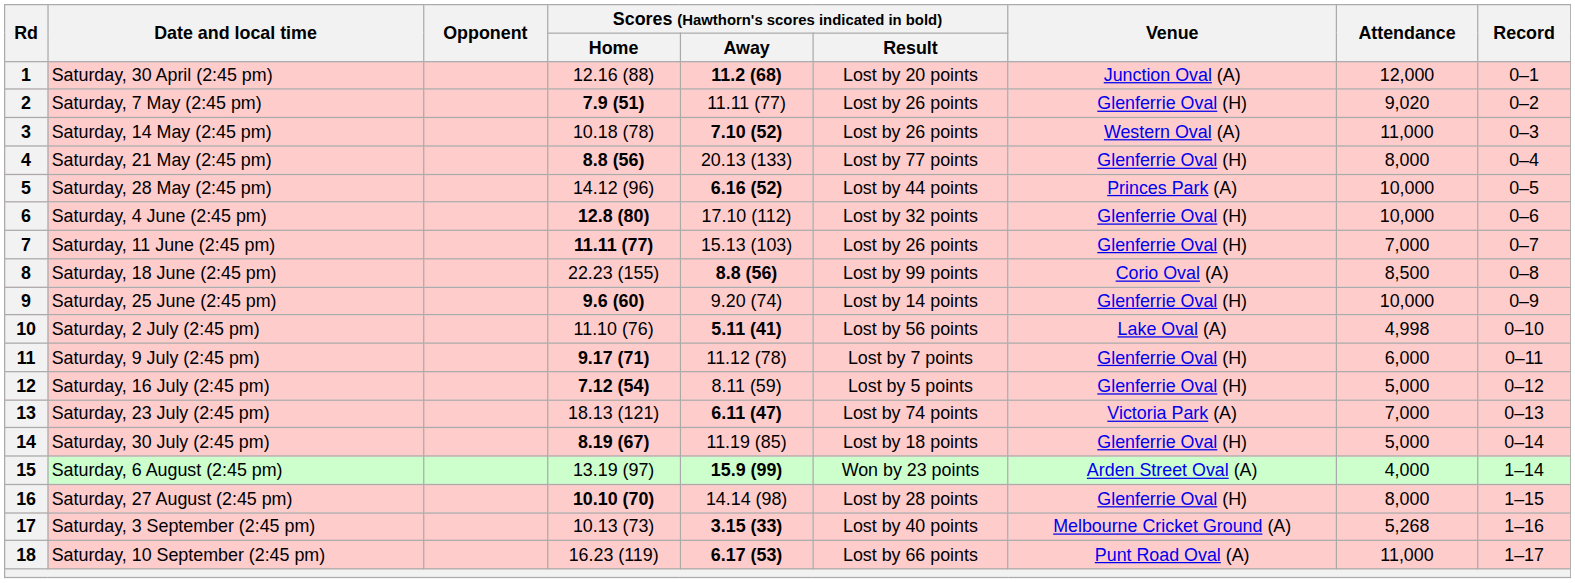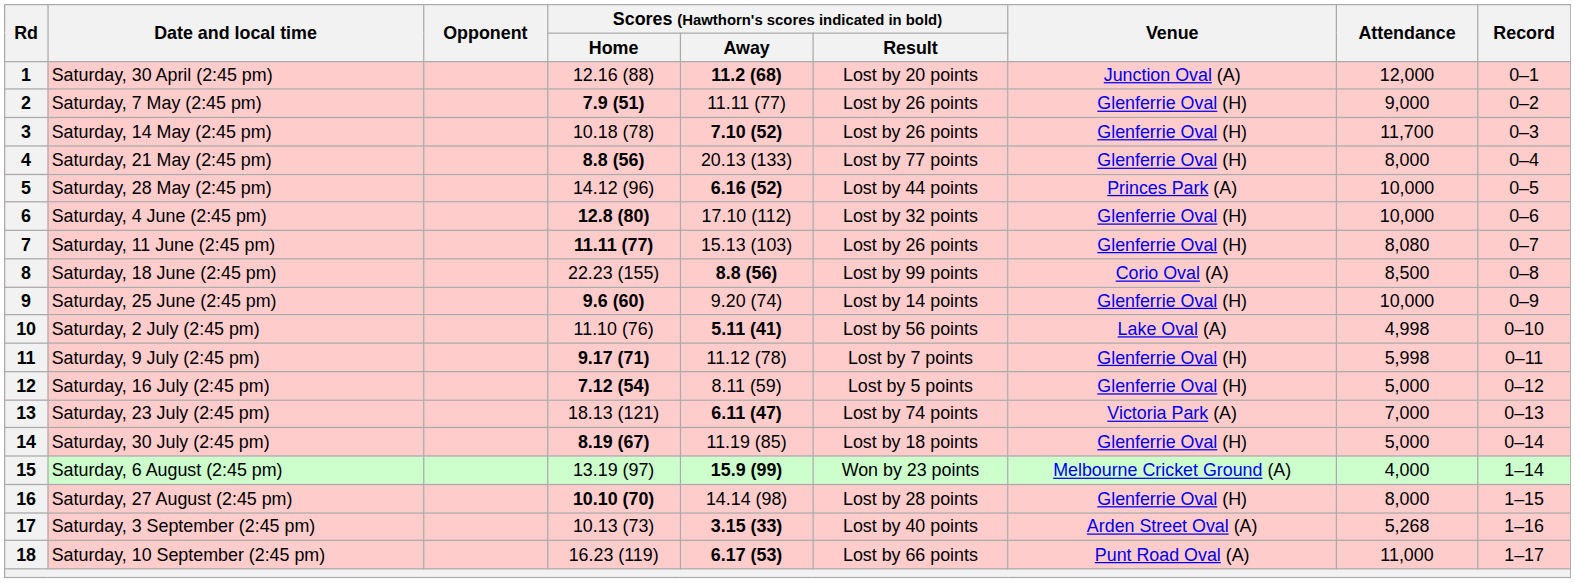 <table class="wikitable" style="font-size:90%; text-align:center; width: 100%; margin-left: auto; margin-right: auto">
 <tr>
 <th rowspan="2">Rd</th>
 <th rowspan="2">Date and local time</th>
 <th rowspan="2">Opponent</th>
 <th colspan="3">Scores <small>(Hawthorn's scores indicated in bold)</small></th>
 <th rowspan="2">Venue</th>
 <th rowspan="2">Attendance</th>
 <th rowspan="2">Record</th>
 </tr>
 <tr>
 <th>Home</th>
 <th>Away</th>
 <th>Result</th>
 </tr>
 <tr style="background:#fcc;">
 <th>1</th>
 <td align=left>Saturday, 30 April (2:45 pm)</td>
 <td align=left></td>
 <td>12.16 (88)</td>
 <td><strong>11.2 (68)</strong></td>
 <td>Lost by 20 points</td>
 <td><a href='#'>Junction Oval</a> (A)</td>
 <td>12,000</td>
 <td>0–1</td>
 </tr>
 <tr style="background:#fcc;">
 <th>2</th>
 <td align=left>Saturday, 7 May (2:45 pm)</td>
 <td align=left></td>
 <td><strong>7.9 (51)</strong></td>
 <td>11.11 (77)</td>
 <td>Lost by 26 points</td>
 <td><a href='#'>Glenferrie Oval</a> (H)</td>
-<td>9,020</td>
+<td>9,000</td>
 <td>0–2</td>
 </tr>
 <tr style="background:#fcc;">
 <th>3</th>
 <td align=left>Saturday, 14 May (2:45 pm)</td>
 <td align=left></td>
 <td>10.18 (78)</td>
 <td><strong>7.10 (52)</strong></td>
 <td>Lost by 26 points</td>
-<td><a href='#'>Western Oval</a> (A)</td>
-<td>11,000</td>
+<td><a href='#'>Glenferrie Oval</a> (H)</td>
+<td>11,700</td>
 <td>0–3</td>
 </tr>
 <tr style="background:#fcc;">
 <th>4</th>
 <td align=left>Saturday, 21 May (2:45 pm)</td>
 <td align=left></td>
 <td><strong>8.8 (56)</strong></td>
 <td>20.13 (133)</td>
 <td>Lost by 77 points</td>
 <td><a href='#'>Glenferrie Oval</a> (H)</td>
 <td>8,000</td>
 <td>0–4</td>
 </tr>
 <tr style="background:#fcc;">
 <th>5</th>
 <td align=left>Saturday, 28 May (2:45 pm)</td>
 <td align=left></td>
 <td>14.12 (96)</td>
 <td><strong>6.16 (52)</strong></td>
 <td>Lost by 44 points</td>
 <td><a href='#'>Princes Park</a> (A)</td>
 <td>10,000</td>
 <td>0–5</td>
 </tr>
 <tr style="background:#fcc;">
 <th>6</th>
 <td align=left>Saturday, 4 June (2:45 pm)</td>
 <td align=left></td>
 <td><strong>12.8 (80)</strong></td>
 <td>17.10 (112)</td>
 <td>Lost by 32 points</td>
 <td><a href='#'>Glenferrie Oval</a> (H)</td>
 <td>10,000</td>
 <td>0–6</td>
 </tr>
 <tr style="background:#fcc;">
 <th>7</th>
 <td align=left>Saturday, 11 June (2:45 pm)</td>
 <td align=left></td>
 <td><strong>11.11 (77)</strong></td>
 <td>15.13 (103)</td>
 <td>Lost by 26 points</td>
 <td><a href='#'>Glenferrie Oval</a> (H)</td>
-<td>7,000</td>
+<td>8,080</td>
 <td>0–7</td>
 </tr>
 <tr style="background:#fcc;">
 <th>8</th>
 <td align=left>Saturday, 18 June (2:45 pm)</td>
 <td align=left></td>
 <td>22.23 (155)</td>
 <td><strong>8.8 (56)</strong></td>
 <td>Lost by 99 points</td>
 <td><a href='#'>Corio Oval</a> (A)</td>
 <td>8,500</td>
 <td>0–8</td>
 </tr>
 <tr style="background:#fcc;">
 <th>9</th>
 <td align=left>Saturday, 25 June (2:45 pm)</td>
 <td align=left></td>
 <td><strong>9.6 (60)</strong></td>
 <td>9.20 (74)</td>
 <td>Lost by 14 points</td>
 <td><a href='#'>Glenferrie Oval</a> (H)</td>
 <td>10,000</td>
 <td>0–9</td>
 </tr>
 <tr style="background:#fcc;">
 <th>10</th>
 <td align=left>Saturday, 2 July (2:45 pm)</td>
 <td align=left></td>
 <td>11.10 (76)</td>
 <td><strong>5.11 (41)</strong></td>
 <td>Lost by 56 points</td>
 <td><a href='#'>Lake Oval</a> (A)</td>
 <td>4,998</td>
 <td>0–10</td>
 </tr>
 <tr style="background:#fcc;">
 <th>11</th>
 <td align=left>Saturday, 9 July (2:45 pm)</td>
 <td align=left></td>
 <td><strong>9.17 (71)</strong></td>
 <td>11.12 (78)</td>
 <td>Lost by 7 points</td>
 <td><a href='#'>Glenferrie Oval</a> (H)</td>
-<td>6,000</td>
+<td>5,998</td>
 <td>0–11</td>
 </tr>
 <tr style="background:#fcc;">
 <th>12</th>
 <td align=left>Saturday, 16 July (2:45 pm)</td>
 <td align=left></td>
 <td><strong>7.12 (54)</strong></td>
 <td>8.11 (59)</td>
 <td>Lost by 5 points</td>
 <td><a href='#'>Glenferrie Oval</a> (H)</td>
 <td>5,000</td>
 <td>0–12</td>
 </tr>
 <tr style="background:#fcc;">
 <th>13</th>
 <td align=left>Saturday, 23 July (2:45 pm)</td>
 <td align=left></td>
 <td>18.13 (121)</td>
 <td><strong>6.11 (47)</strong></td>
 <td>Lost by 74 points</td>
 <td><a href='#'>Victoria Park</a> (A)</td>
 <td>7,000</td>
 <td>0–13</td>
 </tr>
 <tr style="background:#fcc;">
 <th>14</th>
 <td align=left>Saturday, 30 July (2:45 pm)</td>
 <td align=left></td>
 <td><strong>8.19 (67)</strong></td>
 <td>11.19 (85)</td>
 <td>Lost by 18 points</td>
 <td><a href='#'>Glenferrie Oval</a> (H)</td>
 <td>5,000</td>
 <td>0–14</td>
 </tr>
 <tr style="background:#cfc">
 <th>15</th>
 <td align=left>Saturday, 6 August (2:45 pm)</td>
 <td align=left></td>
 <td>13.19 (97)</td>
 <td><strong>15.9 (99)</strong></td>
 <td>Won by 23 points</td>
-<td><a href='#'>Arden Street Oval</a> (A)</td>
+<td><a href='#'>Melbourne Cricket Ground</a> (A)</td>
 <td>4,000</td>
 <td>1–14</td>
 </tr>
 <tr style="background:#fcc;">
 <th>16</th>
 <td align=left>Saturday, 27 August (2:45 pm)</td>
 <td align=left></td>
 <td><strong>10.10 (70)</strong></td>
 <td>14.14 (98)</td>
 <td>Lost by 28 points</td>
 <td><a href='#'>Glenferrie Oval</a> (H)</td>
 <td>8,000</td>
 <td>1–15</td>
 </tr>
 <tr style="background:#fcc;">
 <th>17</th>
 <td align=left>Saturday, 3 September (2:45 pm)</td>
 <td align=left></td>
 <td>10.13 (73)</td>
 <td><strong>3.15 (33)</strong></td>
 <td>Lost by 40 points</td>
-<td><a href='#'>Melbourne Cricket Ground</a> (A)</td>
+<td><a href='#'>Arden Street Oval</a> (A)</td>
 <td>5,268</td>
 <td>1–16</td>
 </tr>
 <tr style="background:#fcc;">
 <th>18</th>
 <td align=left>Saturday, 10 September (2:45 pm)</td>
 <td align=left></td>
 <td>16.23 (119)</td>
 <td><strong>6.17 (53)</strong></td>
 <td>Lost by 66 points</td>
 <td><a href='#'>Punt Road Oval</a> (A)</td>
 <td>11,000</td>
 <td>1–17</td>
 </tr>
 <tr>
 <th colspan="9"></th>
 </tr>
 </table>
